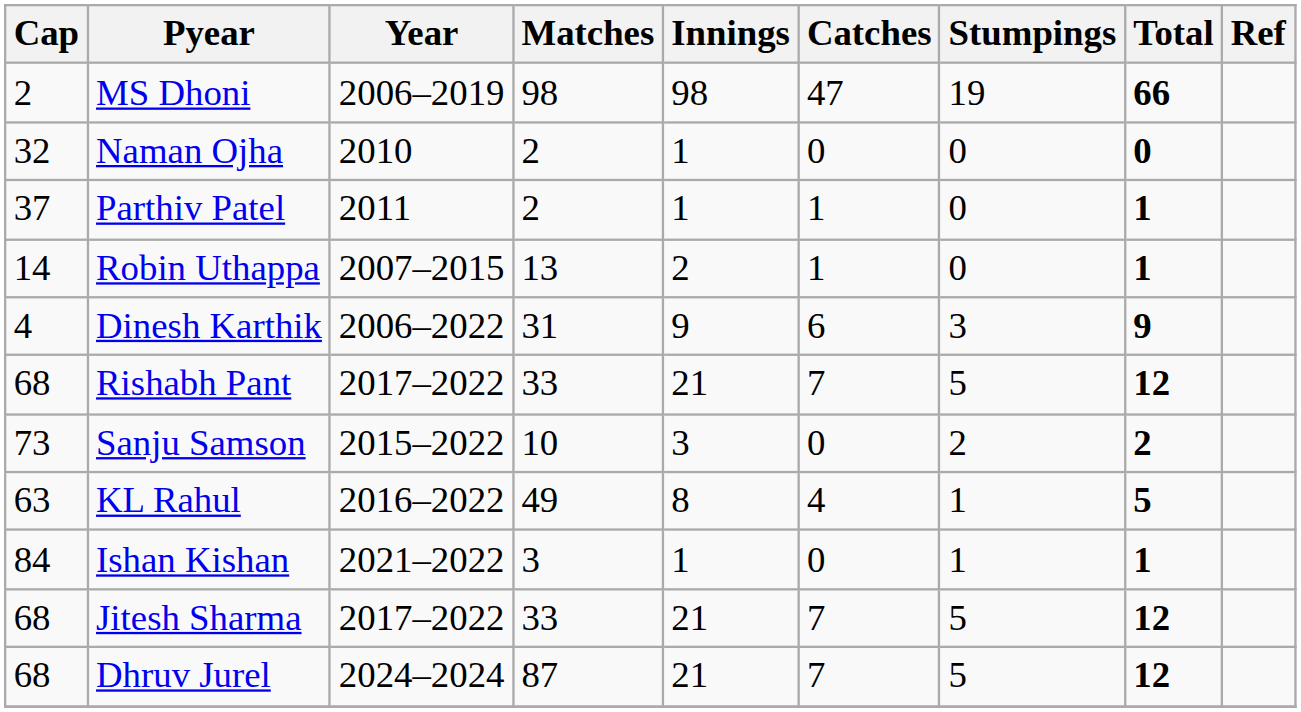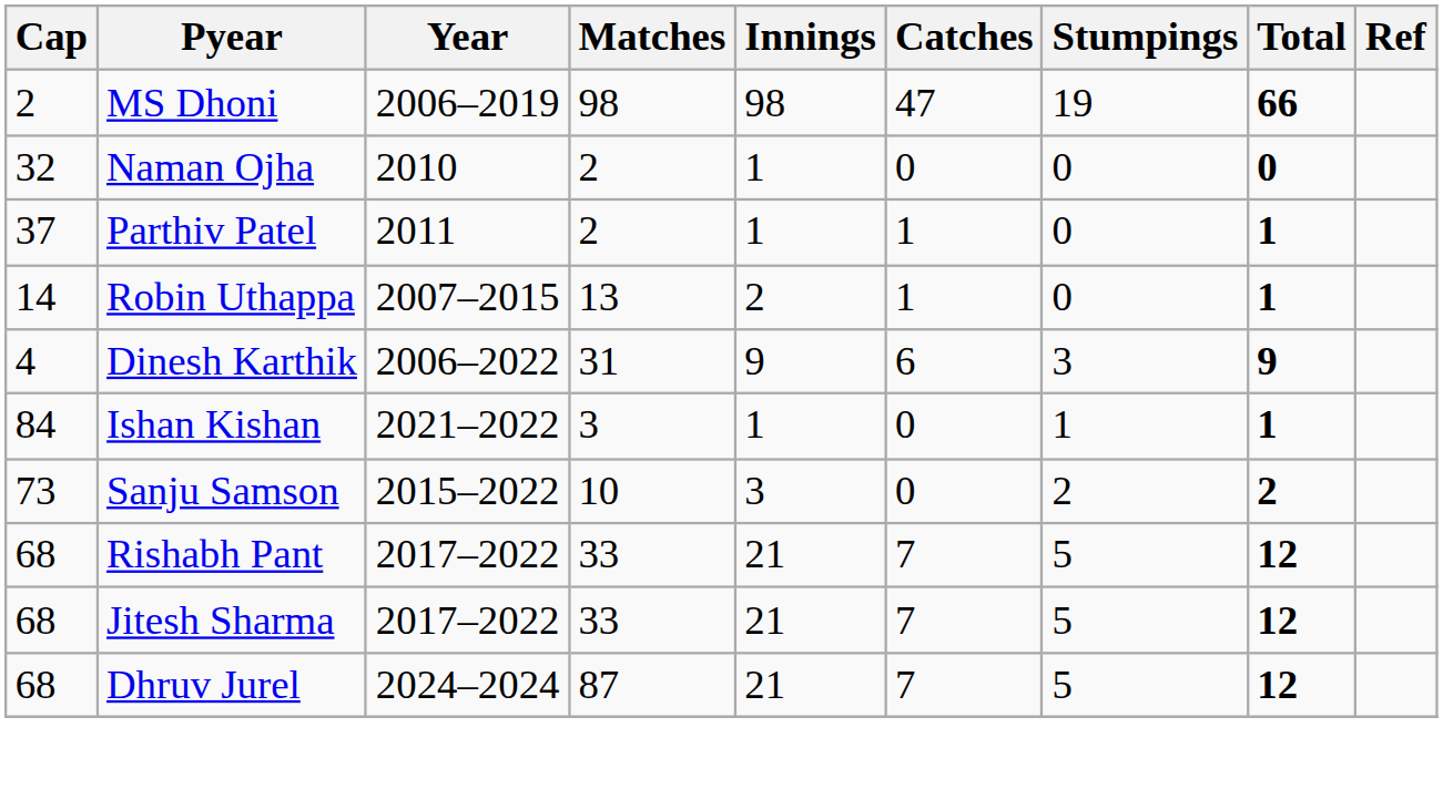 <table class="wikitable">
 <tr>
 <th>Cap</th>
 <th>Pyear</th>
 <th>Year</th>
 <th>Matches</th>
 <th>Innings</th>
 <th>Catches</th>
 <th>Stumpings</th>
 <th>Total</th>
 <th>Ref</th>
 </tr>
 <tr>
 <td>2</td>
 <td><a href='#'>MS Dhoni</a></td>
 <td>2006–2019</td>
 <td>98</td>
 <td>98</td>
 <td>47</td>
 <td>19</td>
 <td><strong>66</strong></td>
 <td></td>
 </tr>
 <tr>
 <td>32</td>
 <td><a href='#'>Naman Ojha</a></td>
 <td>2010</td>
 <td>2</td>
 <td>1</td>
 <td>0</td>
 <td>0</td>
 <td><strong>0</strong></td>
 <td></td>
 </tr>
 <tr>
 <td>37</td>
 <td><a href='#'>Parthiv Patel</a></td>
 <td>2011</td>
 <td>2</td>
 <td>1</td>
 <td>1</td>
 <td>0</td>
 <td><strong>1</strong></td>
 <td></td>
 </tr>
 <tr>
 <td>14</td>
 <td><a href='#'>Robin Uthappa</a></td>
 <td>2007–2015</td>
 <td>13</td>
 <td>2</td>
 <td>1</td>
 <td>0</td>
 <td><strong>1</strong></td>
 <td></td>
 </tr>
 <tr>
 <td>4</td>
 <td><a href='#'>Dinesh Karthik</a></td>
 <td>2006–2022</td>
 <td>31</td>
 <td>9</td>
 <td>6</td>
 <td>3</td>
 <td><strong>9</strong></td>
 <td></td>
 </tr>
 <tr>
-<td>68</td>
-<td><a href='#'>Rishabh Pant</a></td>
-<td>2017–2022</td>
-<td>33</td>
-<td>21</td>
-<td>7</td>
-<td>5</td>
-<td><strong>12</strong></td>
+<td>84</td>
+<td><a href='#'>Ishan Kishan</a></td>
+<td>2021–2022</td>
+<td>3</td>
+<td>1</td>
+<td>0</td>
+<td>1</td>
+<td><strong>1</strong></td>
 <td></td>
 </tr>
 <tr>
 <td>73</td>
 <td><a href='#'>Sanju Samson</a></td>
 <td>2015–2022</td>
 <td>10</td>
 <td>3</td>
 <td>0</td>
 <td>2</td>
 <td><strong>2</strong></td>
 <td></td>
 </tr>
 <tr>
-<td>63</td>
-<td><a href='#'>KL Rahul</a></td>
-<td>2016–2022</td>
-<td>49</td>
-<td>8</td>
-<td>4</td>
-<td>1</td>
-<td><strong>5</strong></td>
-<td></td>
-</tr>
-<tr>
-<td>84</td>
-<td><a href='#'>Ishan Kishan</a></td>
-<td>2021–2022</td>
-<td>3</td>
-<td>1</td>
-<td>0</td>
-<td>1</td>
-<td><strong>1</strong></td>
+<td>68</td>
+<td><a href='#'>Rishabh Pant</a></td>
+<td>2017–2022</td>
+<td>33</td>
+<td>21</td>
+<td>7</td>
+<td>5</td>
+<td><strong>12</strong></td>
 <td></td>
 </tr>
 <tr>
 <td>68</td>
 <td><a href='#'>Jitesh Sharma</a></td>
 <td>2017–2022</td>
 <td>33</td>
 <td>21</td>
 <td>7</td>
 <td>5</td>
 <td><strong>12</strong></td>
 <td></td>
 </tr>
 <tr>
 <td>68</td>
 <td><a href='#'>Dhruv Jurel</a></td>
 <td>2024–2024</td>
 <td>87</td>
 <td>21</td>
 <td>7</td>
 <td>5</td>
 <td><strong>12</strong></td>
 <td></td>
 </tr>
 <tr>
 </tr>
 </table>
